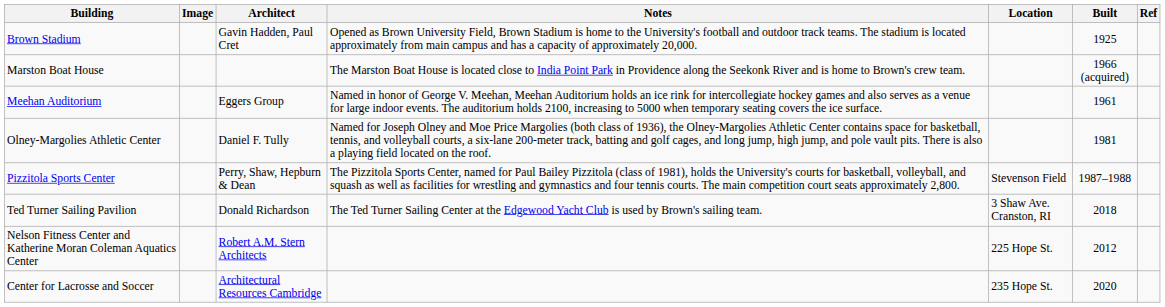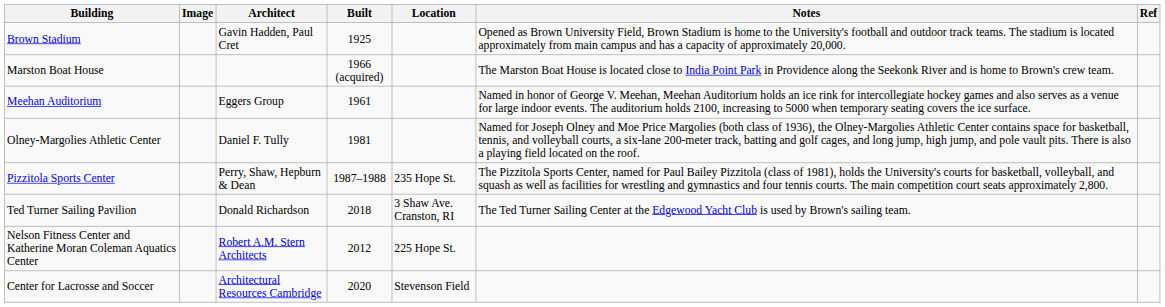 <table class="wikitable sortable" style="width:100%">
 <tr>
 <th>Building</th>
 <th class="unsortable">Image</th>
 <th>Architect</th>
+<th>Built</th>
+<th>Location</th>
 <th class="unsortable">Notes</th>
-<th>Location</th>
-<th>Built</th>
 <th class="unsortable">Ref</th>
 </tr>
 <tr>
 <td><a href='#'>Brown Stadium</a></td>
 <td align="center"></td>
 <td>Gavin Hadden, Paul Cret</td>
+<td align="center">1925</td>
+<td></td>
 <td>Opened as Brown University Field, Brown Stadium is home to the University's football and outdoor track teams. The stadium is located approximately  from main campus and has a capacity of approximately 20,000.</td>
-<td></td>
-<td align="center">1925</td>
 <td align="center"></td>
 </tr>
 <tr>
 <td>Marston Boat House</td>
 <td align="center"></td>
 <td></td>
+<td align="center">1966 (acquired)</td>
+<td></td>
 <td>The Marston Boat House is located close to <a href='#'>India Point Park</a> in Providence along the Seekonk River and is home to Brown's crew team.</td>
-<td></td>
-<td align="center">1966 (acquired)</td>
 <td align="center"></td>
 </tr>
 <tr>
 <td><a href='#'>Meehan Auditorium</a></td>
 <td align="center"></td>
 <td>Eggers Group</td>
+<td align="center">1961</td>
+<td></td>
 <td>Named in honor of George V. Meehan, Meehan Auditorium holds an ice rink for intercollegiate hockey games and also serves as a venue for large indoor events. The auditorium holds 2100, increasing to 5000 when temporary seating covers the ice surface.</td>
-<td></td>
-<td align="center">1961</td>
 <td align="center"></td>
 </tr>
 <tr>
 <td>Olney-Margolies Athletic Center</td>
 <td align="center"></td>
 <td>Daniel F. Tully</td>
+<td align="center">1981</td>
+<td></td>
 <td>Named for Joseph Olney and Moe Price Margolies (both class of 1936), the Olney-Margolies Athletic Center contains space for basketball, tennis, and volleyball courts, a six-lane 200-meter track, batting and golf cages, and long jump, high jump, and pole vault pits. There is also a  playing field located on the roof.</td>
-<td></td>
-<td align="center">1981</td>
 <td align="center"></td>
 </tr>
 <tr>
 <td><a href='#'>Pizzitola Sports Center</a></td>
 <td align="center"></td>
 <td>Perry, Shaw, Hepburn & Dean</td>
+<td align="center">1987–1988</td>
+<td>235 Hope St.</td>
 <td>The Pizzitola Sports Center, named for Paul Bailey Pizzitola (class of 1981), holds the University's courts for basketball, volleyball, and squash as well as facilities for wrestling and gymnastics and four tennis courts. The main competition court seats approximately 2,800.</td>
-<td>Stevenson Field</td>
-<td align="center">1987–1988</td>
 <td align="center"></td>
 </tr>
 <tr>
 <td>Ted Turner Sailing Pavilion</td>
 <td></td>
 <td>Donald Richardson</td>
+<td align="center">2018</td>
+<td>3 Shaw Ave. Cranston, RI</td>
 <td>The Ted Turner Sailing Center at the <a href='#'>Edgewood Yacht Club</a> is used by Brown's sailing team.</td>
-<td>3 Shaw Ave. Cranston, RI</td>
-<td align="center">2018</td>
 <td></td>
 </tr>
 <tr>
 <td>Nelson Fitness Center and Katherine Moran Coleman Aquatics Center</td>
 <td align="center"></td>
 <td><a href='#'>Robert A.M. Stern Architects</a></td>
+<td align="center">2012</td>
+<td>225 Hope St.</td>
 <td></td>
-<td>225 Hope St.</td>
-<td align="center">2012</td>
 <td></td>
 </tr>
 <tr>
 <td>Center for Lacrosse and Soccer</td>
 <td></td>
 <td><a href='#'>Architectural Resources Cambridge</a></td>
+<td align="center">2020</td>
+<td>Stevenson Field</td>
 <td></td>
-<td>235 Hope St.</td>
-<td align="center">2020</td>
 <td></td>
 </tr>
 </table>
